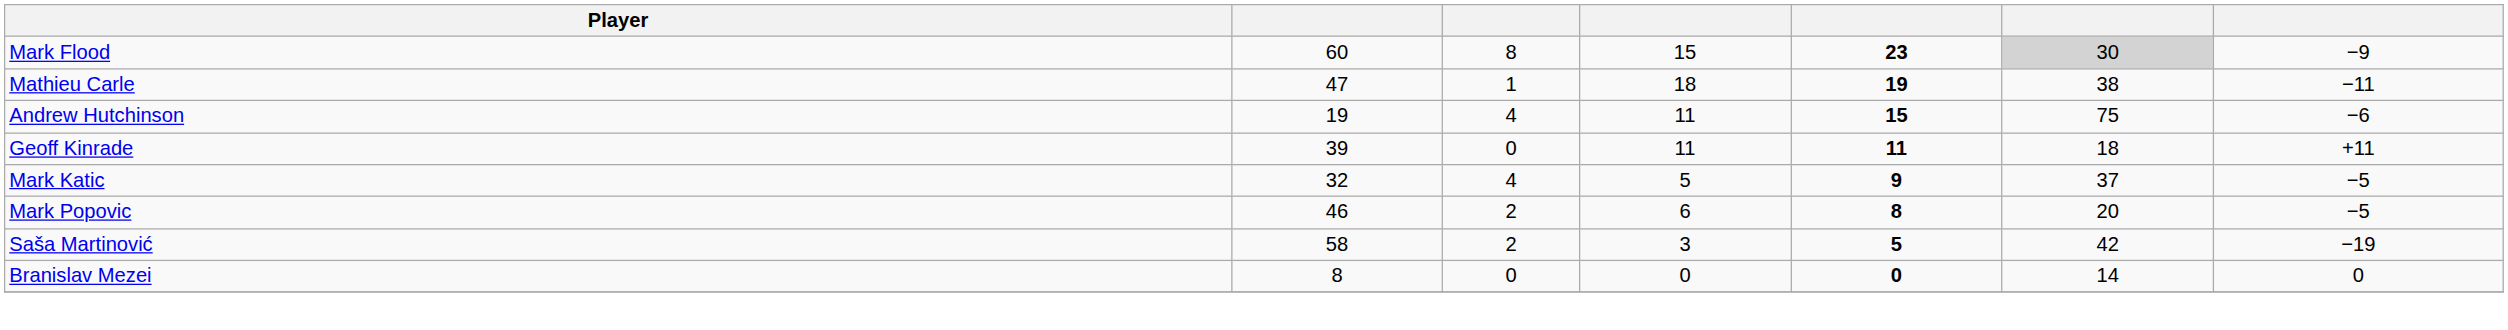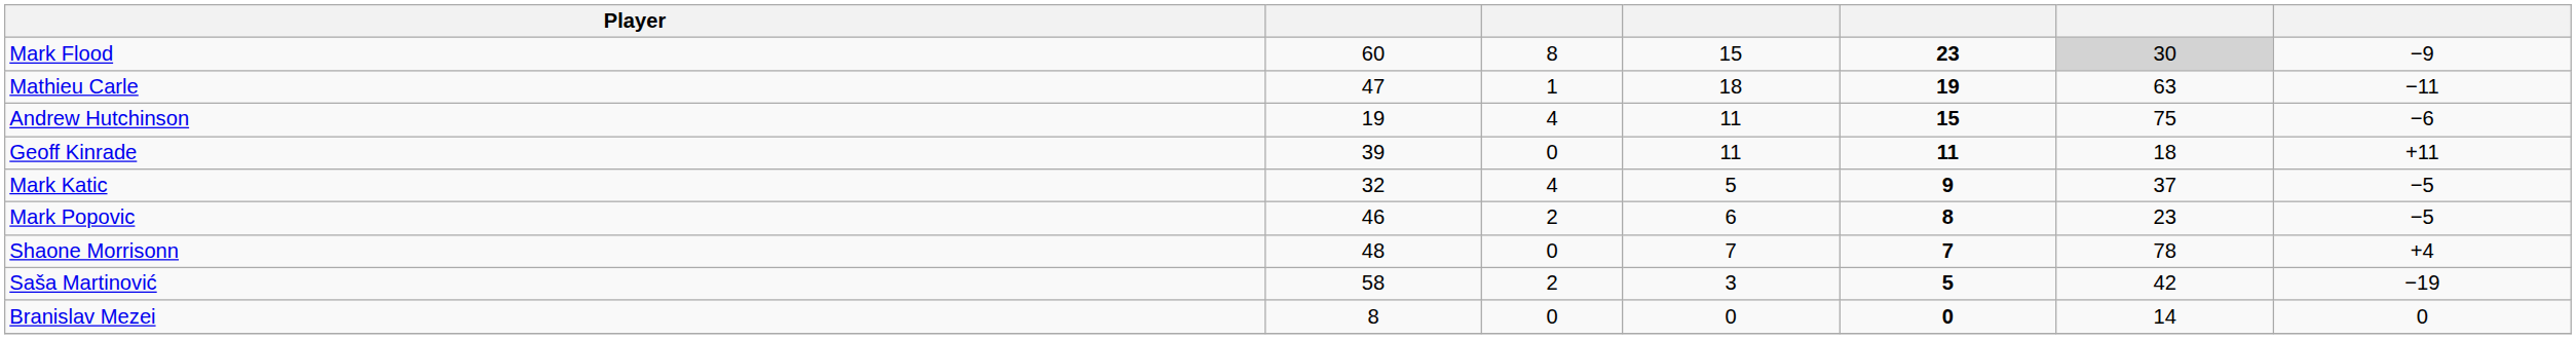 <table class="wikitable sortable" style="width:100%; text-align:center;">
 <tr align=center>
 <th>Player</th>
 <th></th>
 <th></th>
 <th></th>
 <th></th>
 <th data-sort-type="number"></th>
 <th></th>
 </tr>
 <tr align=center>
 <td align=left><a href='#'>Mark Flood</a></td>
 <td>60</td>
 <td>8</td>
 <td>15</td>
 <td><strong>23</strong></td>
 <td style="background: lightgrey;">30</td>
 <td>−9</td>
 </tr>
 <tr align=center>
 <td align=left><a href='#'>Mathieu Carle</a></td>
 <td>47</td>
 <td>1</td>
 <td>18</td>
 <td><strong>19</strong></td>
-<td>38</td>
+<td>63</td>
 <td>−11</td>
 </tr>
 <tr align=center>
 <td align=left><a href='#'>Andrew Hutchinson</a></td>
 <td>19</td>
 <td>4</td>
 <td>11</td>
 <td><strong>15</strong></td>
 <td>75</td>
 <td>−6</td>
 </tr>
 <tr align=center>
 <td align=left><a href='#'>Geoff Kinrade</a></td>
 <td>39</td>
 <td>0</td>
 <td>11</td>
 <td><strong>11</strong></td>
 <td>18</td>
 <td>+11</td>
 </tr>
 <tr align=center>
 <td align=left><a href='#'>Mark Katic</a></td>
 <td>32</td>
 <td>4</td>
 <td>5</td>
 <td><strong>9</strong></td>
 <td>37</td>
 <td>−5</td>
 </tr>
 <tr align=center>
 <td align=left><a href='#'>Mark Popovic</a></td>
 <td>46</td>
 <td>2</td>
 <td>6</td>
 <td><strong>8</strong></td>
-<td>20</td>
+<td>23</td>
 <td>−5</td>
+</tr>
+<tr align=center>
+<td align=left><a href='#'>Shaone Morrisonn</a></td>
+<td>48</td>
+<td>0</td>
+<td>7</td>
+<td><strong>7</strong></td>
+<td>78</td>
+<td>+4</td>
 </tr>
 <tr align=center>
 <td align=left><a href='#'>Saša Martinović</a></td>
 <td>58</td>
 <td>2</td>
 <td>3</td>
 <td><strong>5</strong></td>
 <td>42</td>
 <td>−19</td>
 </tr>
 <tr align=center>
 <td align=left><a href='#'>Branislav Mezei</a></td>
 <td>8</td>
 <td>0</td>
 <td>0</td>
 <td><strong>0</strong></td>
 <td>14</td>
 <td>0</td>
 </tr>
 <tr align=center>
 </tr>
 </table>
